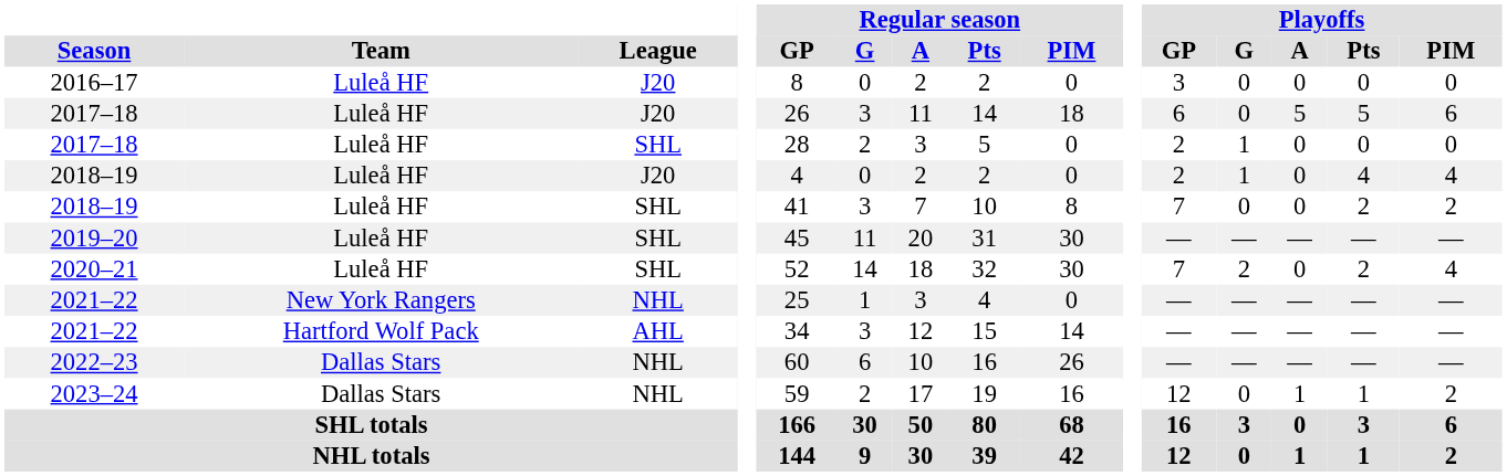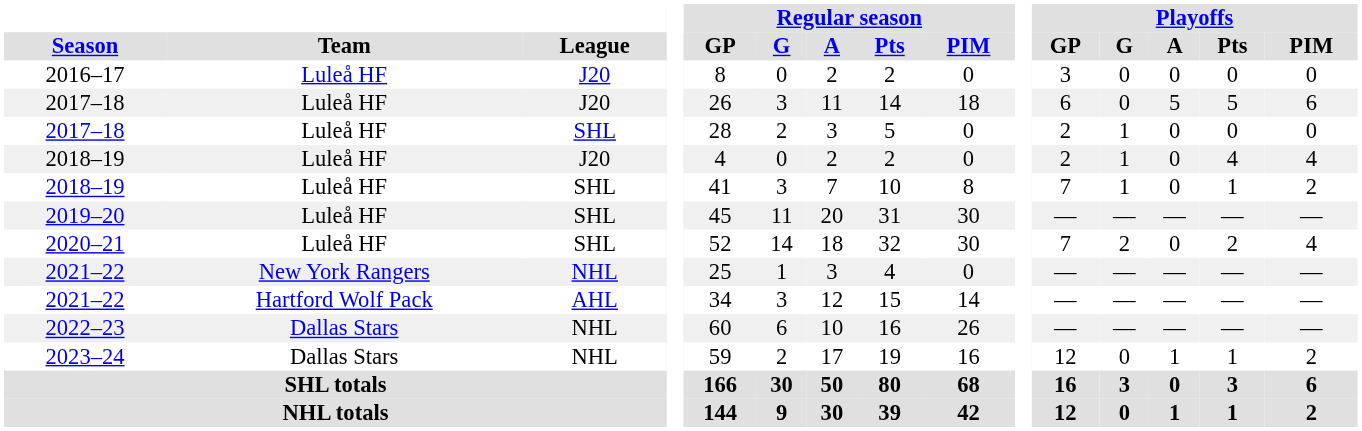 <table border="0" cellpadding="1" cellspacing="0" style="text-align:center; width:60em;">
 <tr bgcolor="#e0e0e0">
 <th colspan="3" bgcolor="#ffffff"> </th>
 <th rowspan="99" bgcolor="#ffffff"> </th>
 <th colspan="5"><a href='#'>Regular season</a></th>
 <th rowspan="99" bgcolor="#ffffff"> </th>
 <th colspan="5"><a href='#'>Playoffs</a></th>
 </tr>
 <tr bgcolor="#e0e0e0">
 <th><a href='#'>Season</a></th>
 <th>Team</th>
 <th>League</th>
 <th>GP</th>
 <th><a href='#'>G</a></th>
 <th><a href='#'>A</a></th>
 <th><a href='#'>Pts</a></th>
 <th><a href='#'>PIM</a></th>
 <th>GP</th>
 <th>G</th>
 <th>A</th>
 <th>Pts</th>
 <th>PIM</th>
 </tr>
 <tr>
 <td>2016–17</td>
 <td><a href='#'>Luleå HF</a></td>
 <td><a href='#'>J20</a></td>
 <td>8</td>
 <td>0</td>
 <td>2</td>
 <td>2</td>
 <td>0</td>
 <td>3</td>
 <td>0</td>
 <td>0</td>
 <td>0</td>
 <td>0</td>
 </tr>
 <tr bgcolor="#f0f0f0">
 <td>2017–18</td>
 <td>Luleå HF</td>
 <td>J20</td>
 <td>26</td>
 <td>3</td>
 <td>11</td>
 <td>14</td>
 <td>18</td>
 <td>6</td>
 <td>0</td>
 <td>5</td>
 <td>5</td>
 <td>6</td>
 </tr>
 <tr>
 <td><a href='#'>2017–18</a></td>
 <td>Luleå HF</td>
 <td><a href='#'>SHL</a></td>
 <td>28</td>
 <td>2</td>
 <td>3</td>
 <td>5</td>
 <td>0</td>
 <td>2</td>
 <td>1</td>
 <td>0</td>
 <td>0</td>
 <td>0</td>
 </tr>
 <tr bgcolor="#f0f0f0">
 <td>2018–19</td>
 <td>Luleå HF</td>
 <td>J20</td>
 <td>4</td>
 <td>0</td>
 <td>2</td>
 <td>2</td>
 <td>0</td>
 <td>2</td>
 <td>1</td>
 <td>0</td>
 <td>4</td>
 <td>4</td>
 </tr>
 <tr>
 <td><a href='#'>2018–19</a></td>
 <td>Luleå HF</td>
 <td>SHL</td>
 <td>41</td>
 <td>3</td>
 <td>7</td>
 <td>10</td>
 <td>8</td>
 <td>7</td>
+<td>1</td>
 <td>0</td>
-<td>0</td>
-<td>2</td>
+<td>1</td>
 <td>2</td>
 </tr>
 <tr bgcolor="#f0f0f0">
 <td><a href='#'>2019–20</a></td>
 <td>Luleå HF</td>
 <td>SHL</td>
 <td>45</td>
 <td>11</td>
 <td>20</td>
 <td>31</td>
 <td>30</td>
 <td>—</td>
 <td>—</td>
 <td>—</td>
 <td>—</td>
 <td>—</td>
 </tr>
 <tr>
 <td><a href='#'>2020–21</a></td>
 <td>Luleå HF</td>
 <td>SHL</td>
 <td>52</td>
 <td>14</td>
 <td>18</td>
 <td>32</td>
 <td>30</td>
 <td>7</td>
 <td>2</td>
 <td>0</td>
 <td>2</td>
 <td>4</td>
 </tr>
 <tr bgcolor="#f0f0f0">
 <td><a href='#'>2021–22</a></td>
 <td><a href='#'>New York Rangers</a></td>
 <td><a href='#'>NHL</a></td>
 <td>25</td>
 <td>1</td>
 <td>3</td>
 <td>4</td>
 <td>0</td>
 <td>—</td>
 <td>—</td>
 <td>—</td>
 <td>—</td>
 <td>—</td>
 </tr>
 <tr>
 <td><a href='#'>2021–22</a></td>
 <td><a href='#'>Hartford Wolf Pack</a></td>
 <td><a href='#'>AHL</a></td>
 <td>34</td>
 <td>3</td>
 <td>12</td>
 <td>15</td>
 <td>14</td>
 <td>—</td>
 <td>—</td>
 <td>—</td>
 <td>—</td>
 <td>—</td>
 </tr>
 <tr bgcolor="#f0f0f0">
 <td><a href='#'>2022–23</a></td>
 <td><a href='#'>Dallas Stars</a></td>
 <td>NHL</td>
 <td>60</td>
 <td>6</td>
 <td>10</td>
 <td>16</td>
 <td>26</td>
 <td>—</td>
 <td>—</td>
 <td>—</td>
 <td>—</td>
 <td>—</td>
 </tr>
 <tr>
 <td><a href='#'>2023–24</a></td>
 <td>Dallas Stars</td>
 <td>NHL</td>
 <td>59</td>
 <td>2</td>
 <td>17</td>
 <td>19</td>
 <td>16</td>
 <td>12</td>
 <td>0</td>
 <td>1</td>
 <td>1</td>
 <td>2</td>
 </tr>
 <tr bgcolor="#e0e0e0">
 <th colspan="3">SHL totals</th>
 <th>166</th>
 <th>30</th>
 <th>50</th>
 <th>80</th>
 <th>68</th>
 <th>16</th>
 <th>3</th>
 <th>0</th>
 <th>3</th>
 <th>6</th>
 </tr>
 <tr bgcolor="#e0e0e0">
 <th colspan="3">NHL totals</th>
 <th>144</th>
 <th>9</th>
 <th>30</th>
 <th>39</th>
 <th>42</th>
 <th>12</th>
 <th>0</th>
 <th>1</th>
 <th>1</th>
 <th>2</th>
 </tr>
 </table>
